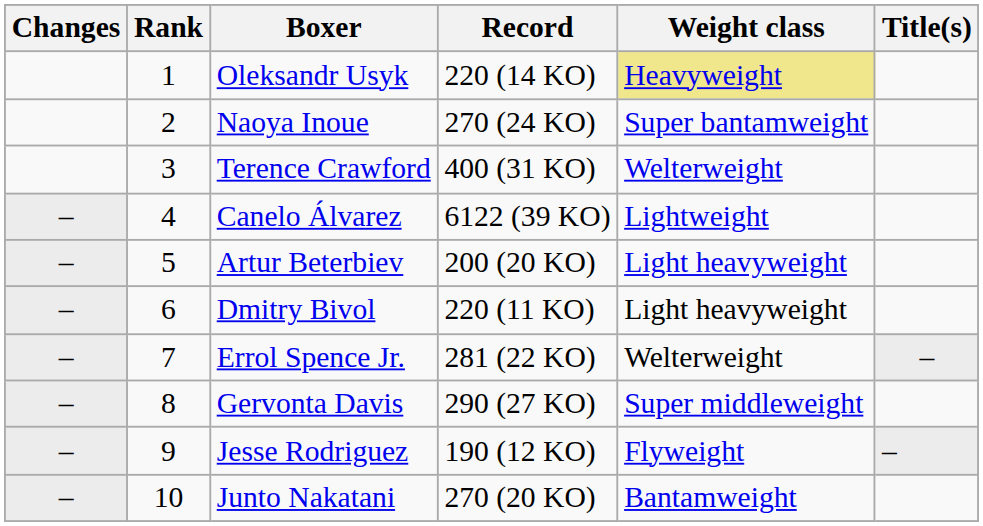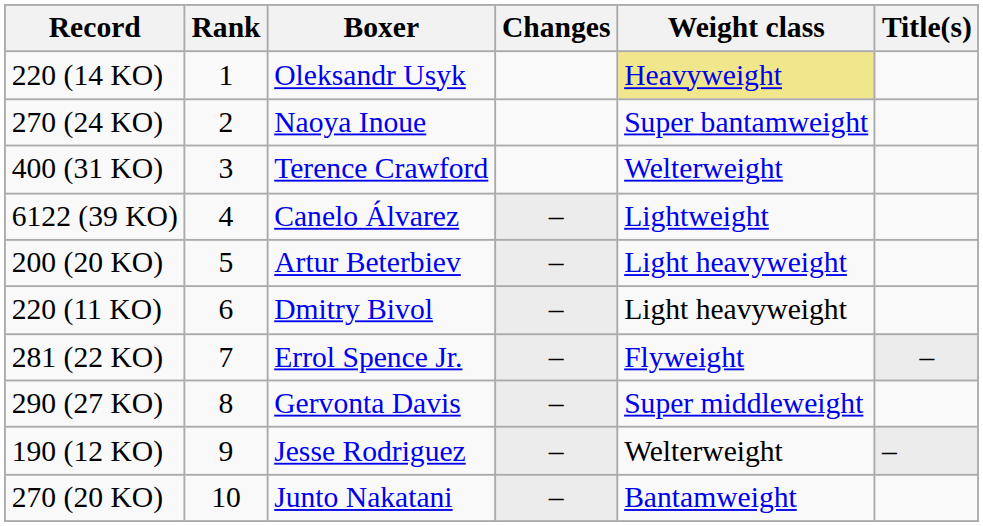 <table class="wikitable ">
 <tr>
-<th>Changes</th>
+<th>Record</th>
 <th>Rank</th>
 <th>Boxer</th>
-<th>Record</th>
+<th>Changes</th>
 <th>Weight class</th>
 <th>Title(s)</th>
 </tr>
 <tr>
-<td align=center></td>
+<td>220 (14 KO)</td>
 <td align=center>1</td>
 <td><a href='#'>Oleksandr Usyk</a></td>
-<td>220 (14 KO)</td>
+<td align=center></td>
 <td style="background: khaki;"><a href='#'>Heavyweight</a></td>
 <td></td>
 </tr>
 <tr>
-<td align=center></td>
+<td>270 (24 KO)</td>
 <td align=center>2</td>
 <td><a href='#'>Naoya Inoue</a></td>
-<td>270 (24 KO)</td>
+<td align=center></td>
 <td><a href='#'>Super bantamweight</a></td>
 <td></td>
 </tr>
 <tr>
-<td align=center></td>
+<td>400 (31 KO)</td>
 <td align=center>3</td>
 <td><a href='#'>Terence Crawford</a></td>
-<td>400 (31 KO)</td>
+<td align=center></td>
 <td><a href='#'>Welterweight</a></td>
 <td></td>
 </tr>
 <tr>
-<td align=center bgcolor=#ECECEC>–</td>
+<td>6122 (39 KO)</td>
 <td align=center>4</td>
 <td><a href='#'>Canelo Álvarez</a></td>
-<td>6122 (39 KO)</td>
+<td align=center bgcolor=#ECECEC>–</td>
 <td><a href='#'>Lightweight</a></td>
 <td></td>
 </tr>
 <tr>
-<td align=center bgcolor=#ECECEC>–</td>
+<td>200 (20 KO)</td>
 <td align=center>5</td>
 <td><a href='#'>Artur Beterbiev</a></td>
-<td>200 (20 KO)</td>
+<td align=center bgcolor=#ECECEC>–</td>
 <td><a href='#'>Light heavyweight</a></td>
 <td></td>
 </tr>
 <tr>
-<td align=center bgcolor=#ECECEC>–</td>
+<td>220 (11 KO)</td>
 <td align=center>6</td>
 <td><a href='#'>Dmitry Bivol</a></td>
-<td>220 (11 KO)</td>
+<td align=center bgcolor=#ECECEC>–</td>
 <td>Light heavyweight</td>
 <td></td>
 </tr>
 <tr>
-<td align=center bgcolor=#ECECEC>–</td>
+<td>281 (22 KO)</td>
 <td align=center>7</td>
 <td><a href='#'>Errol Spence Jr.</a></td>
-<td>281 (22 KO)</td>
-<td>Welterweight</td>
+<td align=center bgcolor=#ECECEC>–</td>
+<td><a href='#'>Flyweight</a></td>
 <td align=center bgcolor=#ECECEC data-sort-value="Z">–</td>
 </tr>
 <tr>
-<td align=center bgcolor=#ECECEC>–</td>
+<td>290 (27 KO)</td>
 <td align=center>8</td>
 <td><a href='#'>Gervonta Davis</a></td>
-<td>290 (27 KO)</td>
+<td align=center bgcolor=#ECECEC>–</td>
 <td><a href='#'>Super middleweight</a></td>
 <td></td>
 </tr>
 <tr>
-<td align=center bgcolor=#ECECEC>–</td>
+<td>190 (12 KO)</td>
 <td align=center>9</td>
 <td><a href='#'>Jesse Rodriguez</a></td>
-<td>190 (12 KO)</td>
-<td><a href='#'>Flyweight</a></td>
+<td align=center bgcolor=#ECECEC>–</td>
+<td>Welterweight</td>
 <td bgcolor=#ECECEC data-sort-value="Z">–</td>
 </tr>
 <tr>
-<td align=center bgcolor=#ECECEC>–</td>
+<td>270 (20 KO)</td>
 <td align=center>10</td>
 <td><a href='#'>Junto Nakatani</a></td>
-<td>270 (20 KO)</td>
+<td align=center bgcolor=#ECECEC>–</td>
 <td><a href='#'>Bantamweight</a></td>
 <td></td>
 </tr>
 </table>
